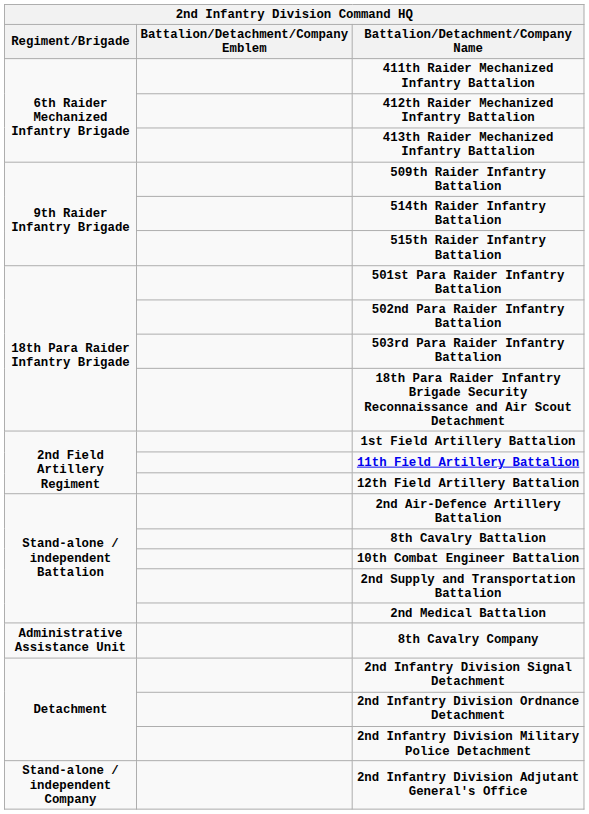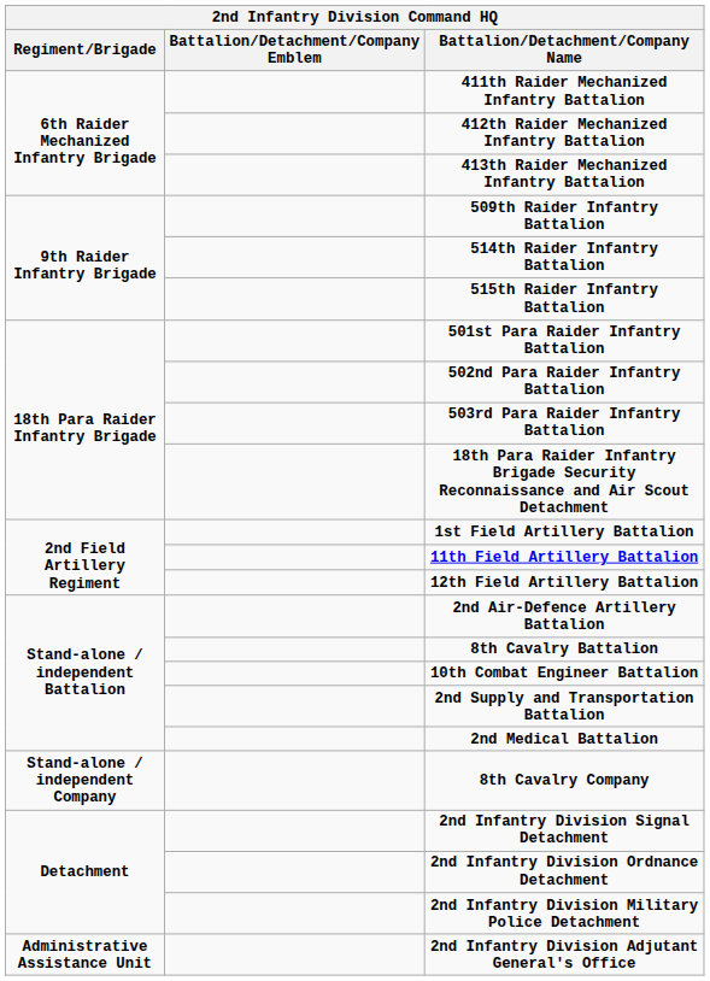 <table class="wikitable">
 <tr>
 <th colspan="3"><strong>2nd Infantry Division</strong> Command HQ</th>
 </tr>
 <tr>
 <th>Regiment/Brigade</th>
 <th>Battalion/Detachment/Company Emblem</th>
 <th>Battalion/Detachment/Company Name</th>
 </tr>
 <tr>
 <td rowspan="3" align="center"><br><strong>6th Raider Mechanized Infantry Brigade</strong></td>
 <td align="center"></td>
 <td align="center"><strong>411th Raider Mechanized Infantry Battalion</strong></td>
 </tr>
 <tr>
 <td align="center"></td>
 <td align="center"><strong>412th Raider Mechanized Infantry Battalion</strong></td>
 </tr>
 <tr>
 <td align="center"></td>
 <td align="center"><strong>413th Raider Mechanized Infantry Battalion</strong></td>
 </tr>
 <tr>
 <td rowspan="3" align="center"><br><strong>9th Raider Infantry Brigade</strong></td>
 <td align="center"></td>
 <td align="center"><strong>509th Raider Infantry Battalion</strong></td>
 </tr>
 <tr>
 <td align="center"></td>
 <td align="center"><strong>514th Raider Infantry Battalion</strong></td>
 </tr>
 <tr>
 <td align="center"></td>
 <td align="center"><strong>515th Raider Infantry Battalion</strong></td>
 </tr>
 <tr>
 <td rowspan="4" align="center"><br><strong>18th Para Raider Infantry Brigade</strong></td>
 <td align="center"></td>
 <td align="center"><strong>501st Para Raider Infantry Battalion</strong></td>
 </tr>
 <tr>
 <td align="center"></td>
 <td align="center"><strong>502nd Para Raider Infantry Battalion</strong></td>
 </tr>
 <tr>
 <td align="center"></td>
 <td align="center"><strong>503rd Para Raider Infantry Battalion</strong></td>
 </tr>
 <tr>
 <td align="center"></td>
 <td align="center"><strong>18th Para Raider Infantry Brigade Security Reconnaissance and Air Scout Detachment</strong></td>
 </tr>
 <tr>
 <td rowspan="3" align="center"><br><strong>2nd Field Artillery Regiment</strong></td>
 <td align="center"></td>
 <td align="center"><strong>1st Field Artillery Battalion</strong></td>
 </tr>
 <tr>
 <td align="center"></td>
 <td align="center"><strong><a href='#'>11th Field Artillery Battalion</a></strong></td>
 </tr>
 <tr>
 <td align="center"></td>
 <td align="center"><strong>12th Field Artillery Battalion</strong></td>
 </tr>
 <tr>
 <td rowspan="5" align="center"><strong>Stand-alone / independent Battalion</strong></td>
 <td align="center"></td>
 <td align="center"><strong>2nd Air-Defence Artillery Battalion</strong></td>
 </tr>
 <tr>
 <td align="center"></td>
 <td align="center"><strong>8th Cavalry Battalion</strong></td>
 </tr>
 <tr>
 <td align="center"></td>
 <td align="center"><strong>10th Combat Engineer Battalion</strong></td>
 </tr>
 <tr>
 <td align="center"></td>
 <td align="center"><strong>2nd Supply and Transportation Battalion</strong></td>
 </tr>
 <tr>
 <td align="center"></td>
 <td align="center"><strong>2nd Medical Battalion</strong></td>
 </tr>
 <tr>
-<td align="center"><strong>Administrative Assistance Unit</strong></td>
+<td align="center"><strong>Stand-alone / independent Company</strong></td>
 <td align="center"></td>
 <td align="center"><strong>8th Cavalry Company</strong></td>
 </tr>
 <tr>
 <td rowspan="3" align="center"><strong>Detachment</strong></td>
 <td align="center"></td>
 <td align="center"><strong>2nd Infantry Division Signal Detachment</strong></td>
 </tr>
 <tr>
 <td align="center"></td>
 <td align="center"><strong>2nd Infantry Division Ordnance Detachment</strong></td>
 </tr>
 <tr>
 <td align="center"></td>
 <td align="center"><strong>2nd Infantry Division Military Police Detachment</strong></td>
 </tr>
 <tr>
-<td align="center"><strong>Stand-alone / independent Company</strong></td>
+<td align="center"><strong>Administrative Assistance Unit</strong></td>
 <td align="center"></td>
 <td align="center"><strong>2nd Infantry Division Adjutant General's Office</strong></td>
 </tr>
 </table>
